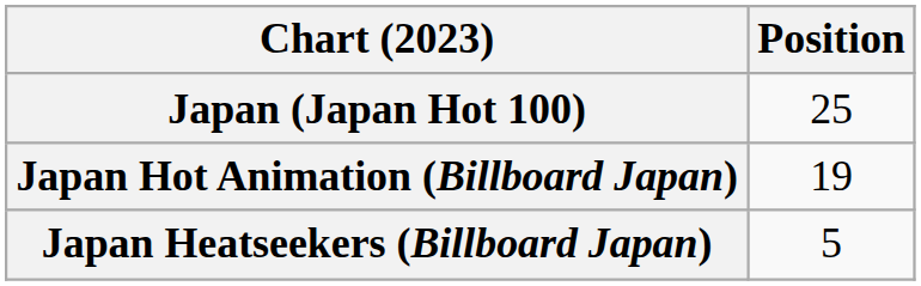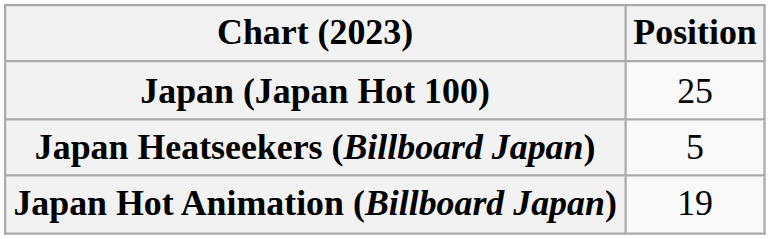 <table class="wikitable sortable plainrowheaders" style="text-align:center">
 <tr>
 <th scope="col">Chart (2023)</th>
 <th scope="col">Position</th>
 </tr>
 <tr>
 <th scope="row">Japan (Japan Hot 100)</th>
 <td>25</td>
 </tr>
 <tr>
+<th scope="row">Japan Heatseekers (<em>Billboard Japan</em>)</th>
+<td>5</td>
+</tr>
+<tr>
 <th scope="row">Japan Hot Animation (<em>Billboard Japan</em>)</th>
 <td>19</td>
 </tr>
-<tr>
-<th scope="row">Japan Heatseekers (<em>Billboard Japan</em>)</th>
-<td>5</td>
-</tr>
 </table>
